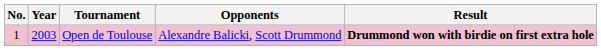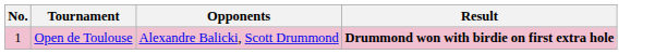 <table class="wikitable" style="font-size:95%;">
 <tr>
 <th>No.</th>
-<th>Year</th>
 <th>Tournament</th>
 <th>Opponents</th>
 <th>Result</th>
 </tr>
 <tr style="background:#F2C1D1;">
 <td align=center>1</td>
-<td><a href='#'>2003</a></td>
 <td><a href='#'>Open de Toulouse</a></td>
 <td> <a href='#'>Alexandre Balicki</a>,  <a href='#'>Scott Drummond</a></td>
 <td><strong>Drummond won with birdie on first extra hole</strong></td>
 </tr>
 </table>
